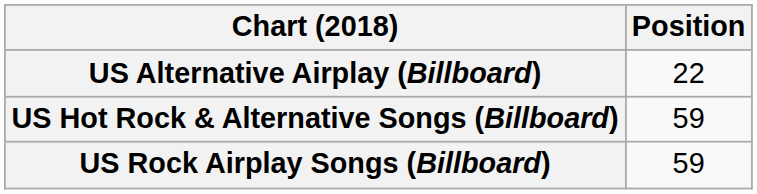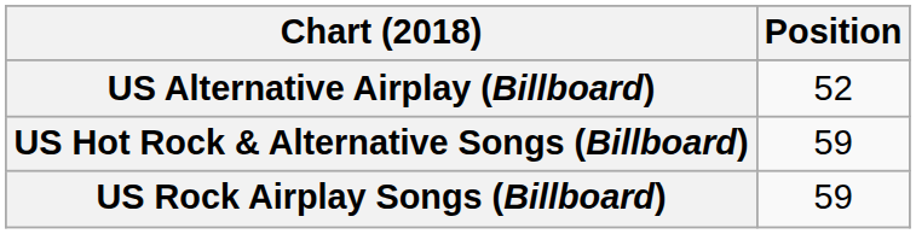 <table class="wikitable sortable plainrowheaders" style="text-align:center">
 <tr>
 <th scope="col">Chart (2018)</th>
 <th scope="col">Position</th>
 </tr>
 <tr>
 <th scope="row">US Alternative Airplay (<em>Billboard</em>)</th>
-<td>22</td>
+<td>52</td>
 </tr>
 <tr>
 <th scope="row">US Hot Rock & Alternative Songs (<em>Billboard</em>)</th>
 <td>59</td>
 </tr>
 <tr>
 <th scope="row">US Rock Airplay Songs (<em>Billboard</em>)</th>
 <td>59</td>
 </tr>
 </table>
